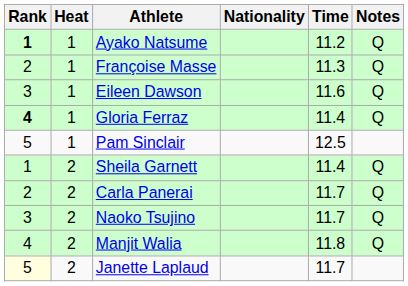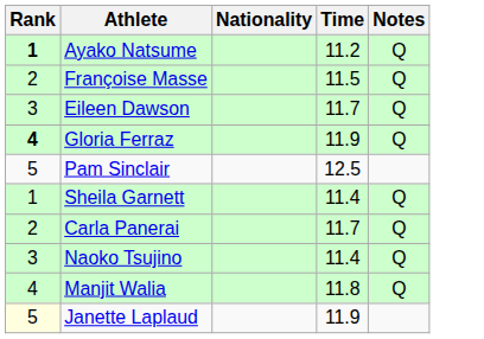 <table class="wikitable sortable" style="text-align:center">
 <tr>
 <th>Rank</th>
-<th>Heat</th>
 <th>Athlete</th>
 <th>Nationality</th>
 <th>Time</th>
 <th>Notes</th>
 </tr>
 <tr bgcolor=ccffcc>
 <td><strong>1</strong></td>
-<td>1</td>
 <td align=left><a href='#'>Ayako Natsume</a></td>
 <td align=left></td>
 <td>11.2</td>
 <td>Q</td>
 </tr>
 <tr bgcolor=ccffcc>
 <td>2</td>
-<td>1</td>
 <td align=left><a href='#'>Françoise Masse</a></td>
 <td align=left></td>
-<td>11.3</td>
+<td>11.5</td>
 <td>Q</td>
 </tr>
 <tr bgcolor=ccffcc>
 <td>3</td>
-<td>1</td>
 <td align=left><a href='#'>Eileen Dawson</a></td>
 <td align=left></td>
-<td>11.6</td>
+<td>11.7</td>
 <td>Q</td>
 </tr>
 <tr bgcolor=ccffcc>
 <td><strong>4</strong></td>
-<td>1</td>
 <td align=left><a href='#'>Gloria Ferraz</a></td>
 <td align=left></td>
-<td>11.4</td>
+<td>11.9</td>
 <td>Q</td>
 </tr>
 <tr>
 <td>5</td>
-<td>1</td>
 <td align=left><a href='#'>Pam Sinclair</a></td>
 <td align=left></td>
 <td>12.5</td>
 <td></td>
 </tr>
 <tr bgcolor=ccffcc>
 <td>1</td>
-<td>2</td>
 <td align=left><a href='#'>Sheila Garnett</a></td>
 <td align=left></td>
 <td>11.4</td>
 <td>Q</td>
 </tr>
 <tr bgcolor=ccffcc>
-<td>2</td>
 <td>2</td>
 <td align=left><a href='#'>Carla Panerai</a></td>
 <td align=left></td>
 <td>11.7</td>
 <td>Q</td>
 </tr>
 <tr bgcolor=ccffcc>
 <td>3</td>
-<td>2</td>
 <td align=left><a href='#'>Naoko Tsujino</a></td>
 <td align=left></td>
-<td>11.7</td>
+<td>11.4</td>
 <td>Q</td>
 </tr>
 <tr bgcolor=ccffcc>
 <td>4</td>
-<td>2</td>
 <td align=left><a href='#'>Manjit Walia</a></td>
 <td align=left></td>
 <td>11.8</td>
 <td>Q</td>
 </tr>
 <tr>
 <td style="background: lightyellow;">5</td>
-<td>2</td>
 <td align=left><a href='#'>Janette Laplaud</a></td>
 <td align=left></td>
-<td>11.7</td>
+<td>11.9</td>
 <td></td>
 </tr>
 </table>
